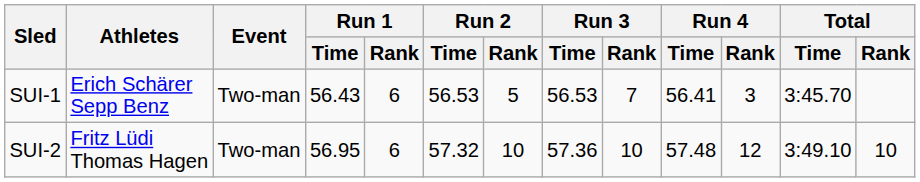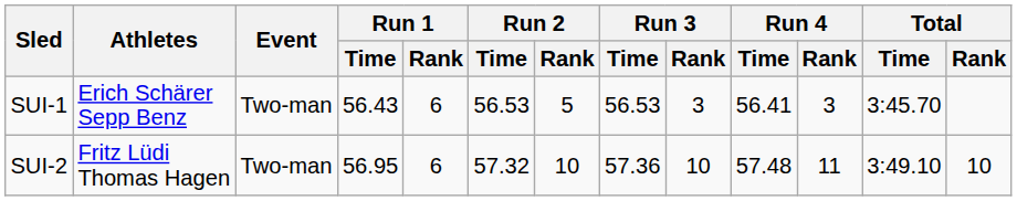 <table class="wikitable" border="1" style="font-size:90%">
 <tr>
 <th rowspan="2">Sled</th>
 <th rowspan="2">Athletes</th>
 <th rowspan="2">Event</th>
 <th colspan="2">Run 1</th>
 <th colspan="2">Run 2</th>
 <th colspan="2">Run 3</th>
 <th colspan="2">Run 4</th>
 <th colspan="2">Total</th>
 </tr>
 <tr>
 <th>Time</th>
 <th>Rank</th>
 <th>Time</th>
 <th>Rank</th>
 <th>Time</th>
 <th>Rank</th>
 <th>Time</th>
 <th>Rank</th>
 <th>Time</th>
 <th>Rank</th>
 </tr>
 <tr>
 <td align="center">SUI-1</td>
 <td><a href='#'>Erich Schärer</a><br><a href='#'>Sepp Benz</a></td>
 <td>Two-man</td>
 <td align="center">56.43</td>
 <td align="center">6</td>
 <td align="center">56.53</td>
 <td align="center">5</td>
 <td align="center">56.53</td>
-<td align="center">7</td>
+<td align="center">3</td>
 <td align="center">56.41</td>
 <td align="center">3</td>
 <td align="center">3:45.70</td>
 <td align="center"></td>
 </tr>
 <tr>
 <td align="center">SUI-2</td>
 <td><a href='#'>Fritz Lüdi</a><br>Thomas Hagen</td>
 <td>Two-man</td>
 <td align="center">56.95</td>
 <td align="center">6</td>
 <td align="center">57.32</td>
 <td align="center">10</td>
 <td align="center">57.36</td>
 <td align="center">10</td>
 <td align="center">57.48</td>
-<td align="center">12</td>
+<td align="center">11</td>
 <td align="center">3:49.10</td>
 <td align="center">10</td>
 </tr>
 </table>
